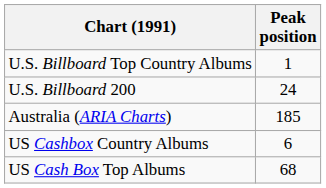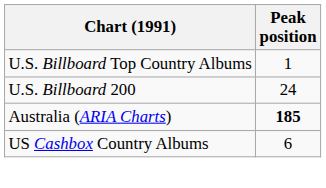 <table class="wikitable sortable plainrowheaders">
 <tr>
 <th>Chart (1991)</th>
 <th>Peak<br>position</th>
 </tr>
 <tr>
 <td>U.S. <em>Billboard</em> Top Country Albums</td>
 <td align="center">1</td>
 </tr>
 <tr>
 <td>U.S. <em>Billboard</em> 200</td>
 <td align="center">24</td>
 </tr>
 <tr>
 <td>Australia (<em><a href='#'>ARIA Charts</a></em>)</td>
-<td align="center">185</td>
+<td align="center"><strong>185</strong></td>
 </tr>
 <tr>
 <td>US <em><a href='#'>Cashbox</a></em> Country Albums</td>
 <td align="center">6</td>
 </tr>
-<tr>
-<td>US <em><a href='#'>Cash Box</a></em> Top Albums </td>
-<td align="center">68</td>
-</tr>
 </table>
